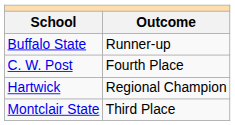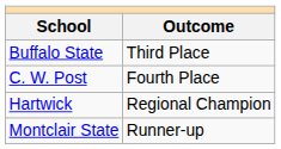 <table class="wikitable" style="float:left; margin-right:1em;">
 <tr>
 <th colspan="3" style="background:#ffdead;"></th>
 </tr>
 <tr>
 <th>School</th>
 <th>Outcome</th>
 </tr>
 <tr>
 <td><a href='#'>Buffalo State</a></td>
-<td>Runner-up</td>
+<td>Third Place</td>
 </tr>
 <tr>
 <td><a href='#'>C. W. Post</a></td>
 <td>Fourth Place</td>
 </tr>
 <tr>
 <td><a href='#'>Hartwick</a></td>
 <td>Regional Champion</td>
 </tr>
 <tr>
 <td><a href='#'>Montclair State</a></td>
-<td>Third Place</td>
+<td>Runner-up</td>
 </tr>
 </table>
